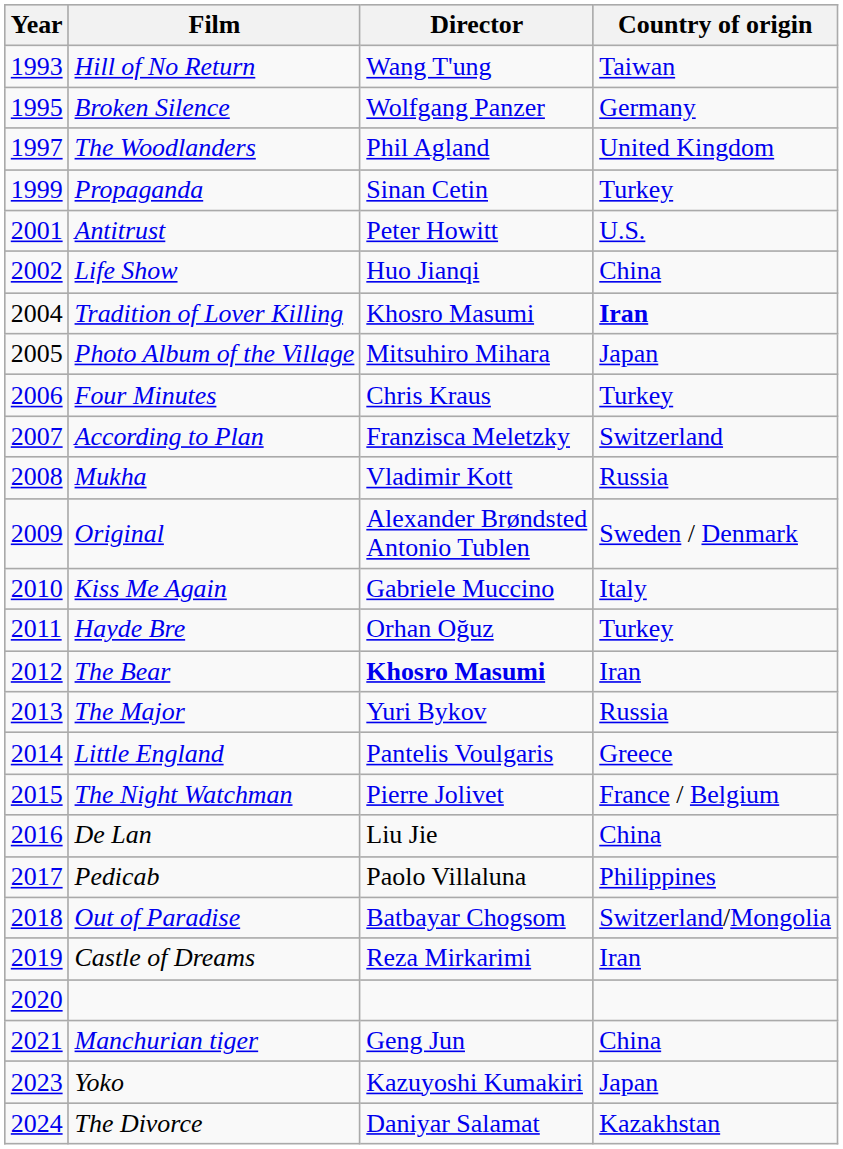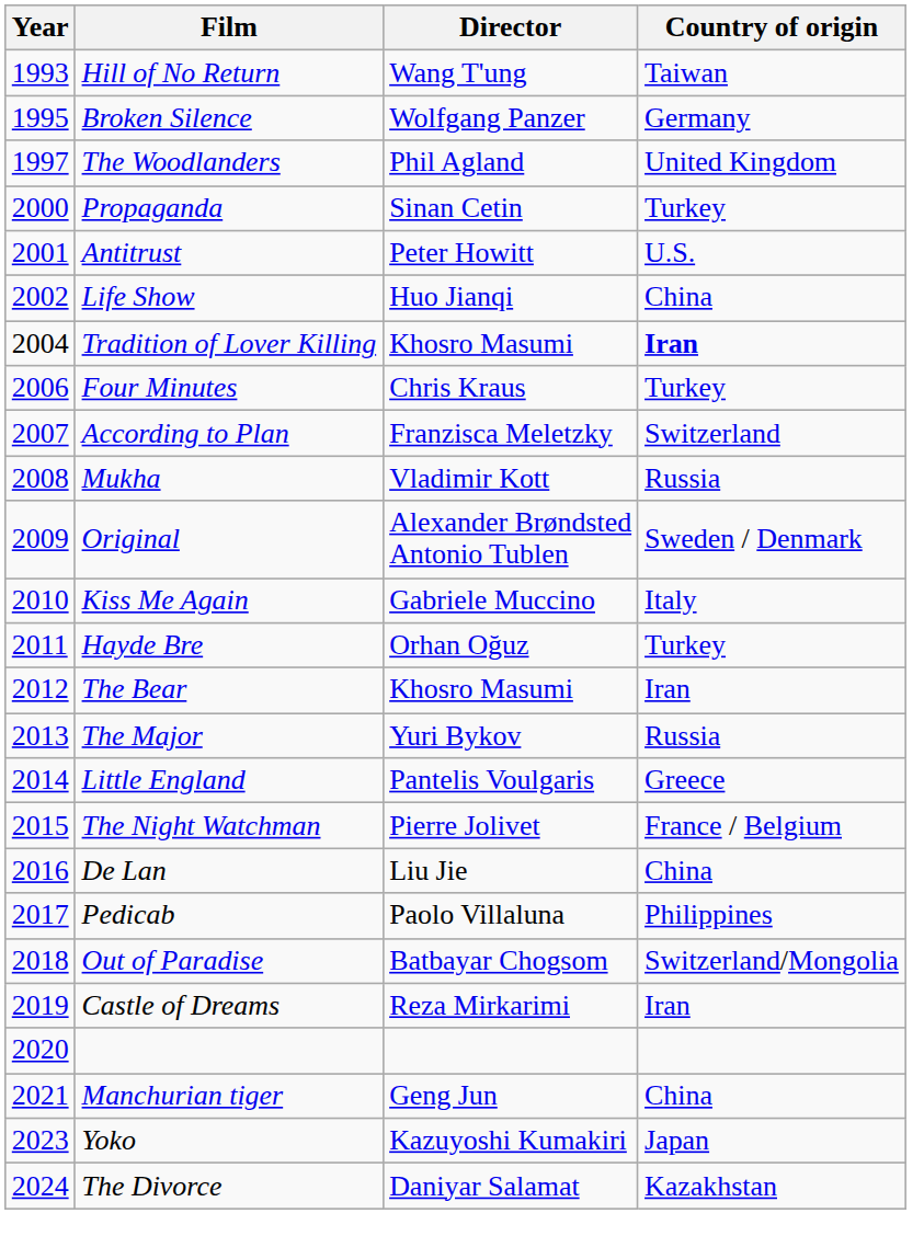 <table class="wikitable sortable">
 <tr>
 <th>Year</th>
 <th>Film</th>
 <th>Director</th>
 <th>Country of origin</th>
 </tr>
 <tr>
 <td><a href='#'>1993</a></td>
 <td><em><a href='#'>Hill of No Return</a></em></td>
 <td><a href='#'>Wang T'ung</a></td>
 <td><a href='#'>Taiwan</a></td>
 </tr>
 <tr>
 <td><a href='#'>1995</a></td>
 <td><em><a href='#'>Broken Silence</a></em></td>
 <td><a href='#'>Wolfgang Panzer</a></td>
 <td><a href='#'>Germany</a></td>
 </tr>
 <tr>
 <td><a href='#'>1997</a></td>
 <td><em><a href='#'>The Woodlanders</a></em></td>
 <td><a href='#'>Phil Agland</a></td>
 <td><a href='#'>United Kingdom</a></td>
 </tr>
 <tr>
-<td><a href='#'>1999</a></td>
+<td><a href='#'>2000</a></td>
 <td><em><a href='#'>Propaganda</a></em></td>
 <td><a href='#'>Sinan Cetin</a></td>
 <td><a href='#'>Turkey</a></td>
 </tr>
 <tr>
 <td><a href='#'>2001</a></td>
 <td><em><a href='#'>Antitrust</a></em></td>
 <td><a href='#'>Peter Howitt</a></td>
 <td><a href='#'>U.S.</a></td>
 </tr>
 <tr>
 <td><a href='#'>2002</a></td>
 <td><em><a href='#'>Life Show</a></em></td>
 <td><a href='#'>Huo Jianqi</a></td>
 <td><a href='#'>China</a></td>
 </tr>
 <tr>
 <td>2004</td>
 <td><em><a href='#'>Tradition of Lover Killing</a></em></td>
 <td><a href='#'>Khosro Masumi</a></td>
 <td><strong><a href='#'>Iran</a></strong></td>
-</tr>
-<tr>
-<td>2005</td>
-<td><em><a href='#'>Photo Album of the Village</a></em></td>
-<td><a href='#'>Mitsuhiro Mihara</a></td>
-<td><a href='#'>Japan</a></td>
 </tr>
 <tr>
 <td><a href='#'>2006</a></td>
 <td><em><a href='#'>Four Minutes</a></em></td>
 <td><a href='#'>Chris Kraus</a></td>
 <td><a href='#'>Turkey</a></td>
 </tr>
 <tr>
 <td><a href='#'>2007</a></td>
 <td><em><a href='#'>According to Plan</a></em></td>
 <td><a href='#'>Franzisca Meletzky</a></td>
 <td><a href='#'>Switzerland</a></td>
 </tr>
 <tr>
 <td><a href='#'>2008</a></td>
 <td><em><a href='#'>Mukha</a></em></td>
 <td><a href='#'>Vladimir Kott</a></td>
 <td><a href='#'>Russia</a></td>
 </tr>
 <tr>
 <td><a href='#'>2009</a></td>
 <td><em><a href='#'>Original</a></em></td>
 <td><a href='#'>Alexander Brøndsted</a><br><a href='#'>Antonio Tublen</a></td>
 <td><a href='#'>Sweden</a> / <a href='#'>Denmark</a></td>
 </tr>
 <tr>
 <td><a href='#'>2010</a></td>
 <td><em><a href='#'>Kiss Me Again</a></em></td>
 <td><a href='#'>Gabriele Muccino</a></td>
 <td><a href='#'>Italy</a></td>
 </tr>
 <tr>
 <td><a href='#'>2011</a></td>
 <td><em><a href='#'>Hayde Bre</a></em></td>
 <td><a href='#'>Orhan Oğuz</a></td>
 <td><a href='#'>Turkey</a></td>
 </tr>
 <tr>
 <td><a href='#'>2012</a></td>
 <td><em><a href='#'>The Bear</a></em></td>
-<td><strong><a href='#'>Khosro Masumi</a></strong></td>
+<td><a href='#'>Khosro Masumi</a></td>
 <td><a href='#'>Iran</a></td>
 </tr>
 <tr>
 <td><a href='#'>2013</a></td>
 <td><em><a href='#'>The Major</a></em></td>
 <td><a href='#'>Yuri Bykov</a></td>
 <td><a href='#'>Russia</a></td>
 </tr>
 <tr>
 <td><a href='#'>2014</a></td>
 <td><em><a href='#'>Little England</a></em></td>
 <td><a href='#'>Pantelis Voulgaris</a></td>
 <td><a href='#'>Greece</a></td>
 </tr>
 <tr>
 <td><a href='#'>2015</a></td>
 <td><em><a href='#'>The Night Watchman</a></em></td>
 <td><a href='#'>Pierre Jolivet</a></td>
 <td><a href='#'>France</a> / <a href='#'>Belgium</a></td>
 </tr>
 <tr>
 <td><a href='#'>2016</a></td>
 <td><em>De Lan</em></td>
 <td>Liu Jie</td>
 <td><a href='#'>China</a></td>
 </tr>
 <tr>
 <td><a href='#'>2017</a></td>
 <td><em>Pedicab</em></td>
 <td>Paolo Villaluna</td>
 <td><a href='#'>Philippines</a></td>
 </tr>
 <tr>
 <td><a href='#'>2018</a></td>
 <td><em><a href='#'>Out of Paradise</a></em></td>
 <td><a href='#'>Batbayar Chogsom</a></td>
 <td><a href='#'>Switzerland</a>/<a href='#'>Mongolia</a></td>
 </tr>
 <tr>
 <td><a href='#'>2019</a></td>
 <td><em>Castle of Dreams</em></td>
 <td><a href='#'>Reza Mirkarimi</a></td>
 <td><a href='#'>Iran</a></td>
 </tr>
 <tr>
 <td><a href='#'>2020</a></td>
 <td></td>
 <td></td>
 <td></td>
 </tr>
 <tr>
 <td><a href='#'>2021</a></td>
 <td><em><a href='#'>Manchurian tiger</a></em></td>
 <td><a href='#'>Geng Jun</a></td>
 <td><a href='#'>China</a></td>
 </tr>
 <tr>
 <td><a href='#'>2023</a></td>
 <td><em>Yoko</em></td>
 <td><a href='#'>Kazuyoshi Kumakiri</a></td>
 <td><a href='#'>Japan</a></td>
 </tr>
 <tr>
 <td><a href='#'>2024</a></td>
 <td><em>The Divorce</em></td>
 <td><a href='#'>Daniyar Salamat</a></td>
 <td><a href='#'>Kazakhstan</a></td>
 </tr>
 </table>
